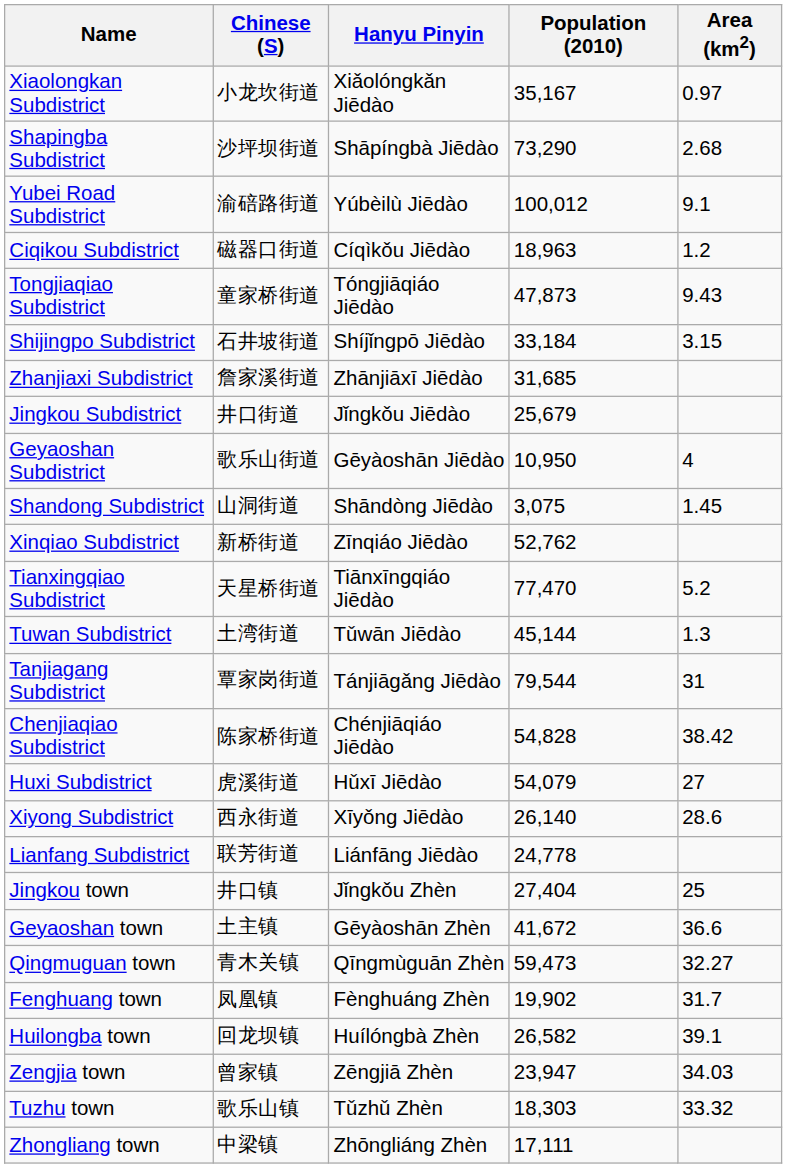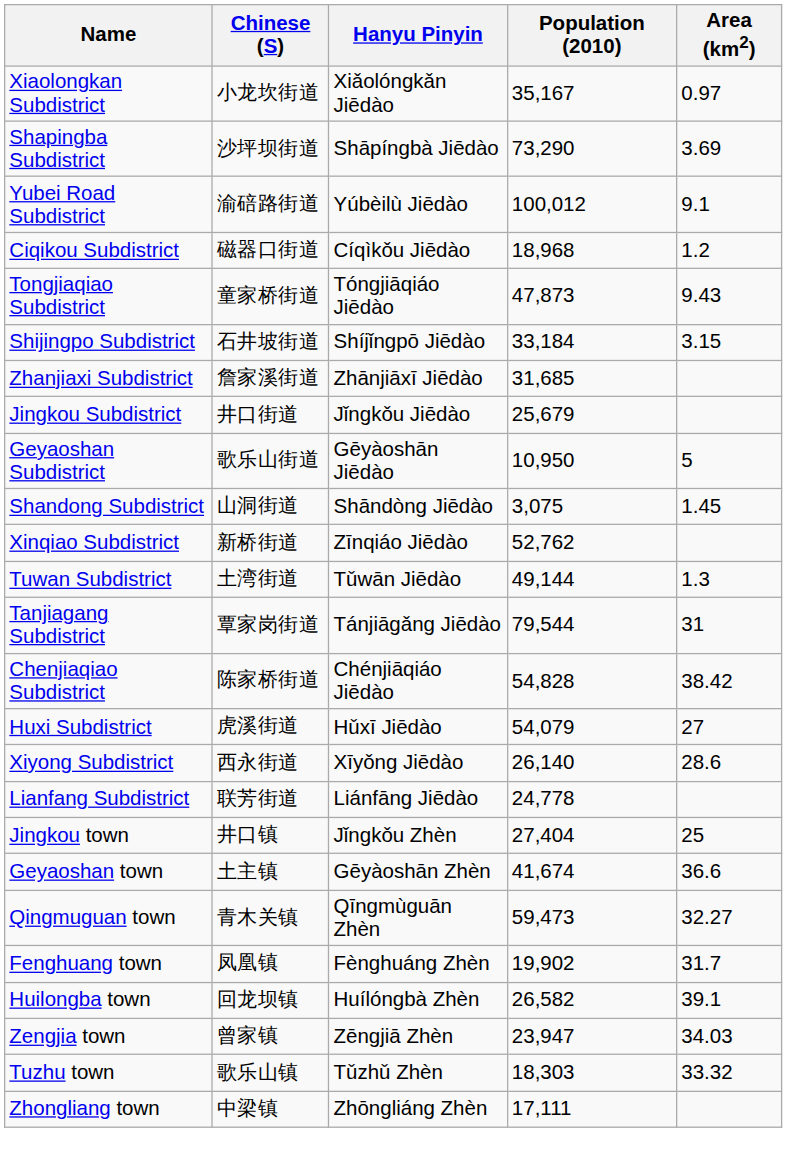 <table class="wikitable">
 <tr>
 <th>Name</th>
 <th><a href='#'>Chinese</a> (<a href='#'>S</a>)</th>
 <th><a href='#'>Hanyu Pinyin</a></th>
 <th>Population (2010)</th>
 <th>Area (km<sup>2</sup>)</th>
 </tr>
 <tr>
 <td><a href='#'>Xiaolongkan Subdistrict</a></td>
 <td>小龙坎街道</td>
 <td>Xiǎolóngkǎn Jiēdào</td>
 <td>35,167</td>
 <td>0.97</td>
 </tr>
 <tr>
 <td><a href='#'>Shapingba Subdistrict</a></td>
 <td>沙坪坝街道</td>
 <td>Shāpíngbà Jiēdào</td>
 <td>73,290</td>
-<td>2.68</td>
+<td>3.69</td>
 </tr>
 <tr>
 <td><a href='#'>Yubei Road Subdistrict</a></td>
 <td>渝碚路街道</td>
 <td>Yúbèilù Jiēdào</td>
 <td>100,012</td>
 <td>9.1</td>
 </tr>
 <tr>
 <td><a href='#'>Ciqikou Subdistrict</a></td>
 <td>磁器口街道</td>
 <td>Cíqìkǒu Jiēdào</td>
-<td>18,963</td>
+<td>18,968</td>
 <td>1.2</td>
 </tr>
 <tr>
 <td><a href='#'>Tongjiaqiao Subdistrict</a></td>
 <td>童家桥街道</td>
 <td>Tóngjiāqiáo Jiēdào</td>
 <td>47,873</td>
 <td>9.43</td>
 </tr>
 <tr>
 <td><a href='#'>Shijingpo Subdistrict</a></td>
 <td>石井坡街道</td>
 <td>Shíjǐngpō Jiēdào</td>
 <td>33,184</td>
 <td>3.15</td>
 </tr>
 <tr>
 <td><a href='#'>Zhanjiaxi Subdistrict</a></td>
 <td>詹家溪街道</td>
 <td>Zhānjiāxī Jiēdào</td>
 <td>31,685</td>
 <td></td>
 </tr>
 <tr>
 <td><a href='#'>Jingkou Subdistrict</a></td>
 <td>井口街道</td>
 <td>Jǐngkǒu Jiēdào</td>
 <td>25,679</td>
 <td></td>
 </tr>
 <tr>
 <td><a href='#'>Geyaoshan Subdistrict</a></td>
 <td>歌乐山街道</td>
 <td>Gēyàoshān Jiēdào</td>
 <td>10,950</td>
-<td>4</td>
+<td>5</td>
 </tr>
 <tr>
 <td><a href='#'>Shandong Subdistrict</a></td>
 <td>山洞街道</td>
 <td>Shāndòng Jiēdào</td>
 <td>3,075</td>
 <td>1.45</td>
 </tr>
 <tr>
 <td><a href='#'>Xinqiao Subdistrict</a></td>
 <td>新桥街道</td>
 <td>Zīnqiáo Jiēdào</td>
 <td>52,762</td>
 <td></td>
 </tr>
 <tr>
-<td><a href='#'>Tianxingqiao Subdistrict</a></td>
-<td>天星桥街道</td>
-<td>Tiānxīngqiáo Jiēdào</td>
-<td>77,470</td>
-<td>5.2</td>
-</tr>
-<tr>
 <td><a href='#'>Tuwan Subdistrict</a></td>
 <td>土湾街道</td>
 <td>Tǔwān Jiēdào</td>
-<td>45,144</td>
+<td>49,144</td>
 <td>1.3</td>
 </tr>
 <tr>
 <td><a href='#'>Tanjiagang Subdistrict</a></td>
 <td>覃家岗街道</td>
 <td>Tánjiāgǎng Jiēdào</td>
 <td>79,544</td>
 <td>31</td>
 </tr>
 <tr>
 <td><a href='#'>Chenjiaqiao Subdistrict</a></td>
 <td>陈家桥街道</td>
 <td>Chénjiāqiáo Jiēdào</td>
 <td>54,828</td>
 <td>38.42</td>
 </tr>
 <tr>
 <td><a href='#'>Huxi Subdistrict</a></td>
 <td>虎溪街道</td>
 <td>Hǔxī Jiēdào</td>
 <td>54,079</td>
 <td>27</td>
 </tr>
 <tr>
 <td><a href='#'>Xiyong Subdistrict</a></td>
 <td>西永街道</td>
 <td>Xīyǒng Jiēdào</td>
 <td>26,140</td>
 <td>28.6</td>
 </tr>
 <tr>
 <td><a href='#'>Lianfang Subdistrict</a></td>
 <td>联芳街道</td>
 <td>Liánfāng Jiēdào</td>
 <td>24,778</td>
 <td></td>
 </tr>
 <tr>
 <td><a href='#'>Jingkou</a> town</td>
 <td>井口镇</td>
 <td>Jǐngkǒu Zhèn</td>
 <td>27,404</td>
 <td>25</td>
 </tr>
 <tr>
 <td><a href='#'>Geyaoshan</a> town</td>
 <td>土主镇</td>
 <td>Gēyàoshān Zhèn</td>
-<td>41,672</td>
+<td>41,674</td>
 <td>36.6</td>
 </tr>
 <tr>
 <td><a href='#'>Qingmuguan</a> town</td>
 <td>青木关镇</td>
 <td>Qīngmùguān Zhèn</td>
 <td>59,473</td>
 <td>32.27</td>
 </tr>
 <tr>
 <td><a href='#'>Fenghuang</a> town</td>
 <td>凤凰镇</td>
 <td>Fènghuáng Zhèn</td>
 <td>19,902</td>
 <td>31.7</td>
 </tr>
 <tr>
 <td><a href='#'>Huilongba</a> town</td>
 <td>回龙坝镇</td>
 <td>Huílóngbà Zhèn</td>
 <td>26,582</td>
 <td>39.1</td>
 </tr>
 <tr>
 <td><a href='#'>Zengjia</a> town</td>
 <td>曾家镇</td>
 <td>Zēngjiā Zhèn</td>
 <td>23,947</td>
 <td>34.03</td>
 </tr>
 <tr>
 <td><a href='#'>Tuzhu</a> town</td>
 <td>歌乐山镇</td>
 <td>Tǔzhǔ Zhèn</td>
 <td>18,303</td>
 <td>33.32</td>
 </tr>
 <tr>
 <td><a href='#'>Zhongliang</a> town</td>
 <td>中梁镇</td>
 <td>Zhōngliáng Zhèn</td>
 <td>17,111</td>
 <td></td>
 </tr>
 </table>
